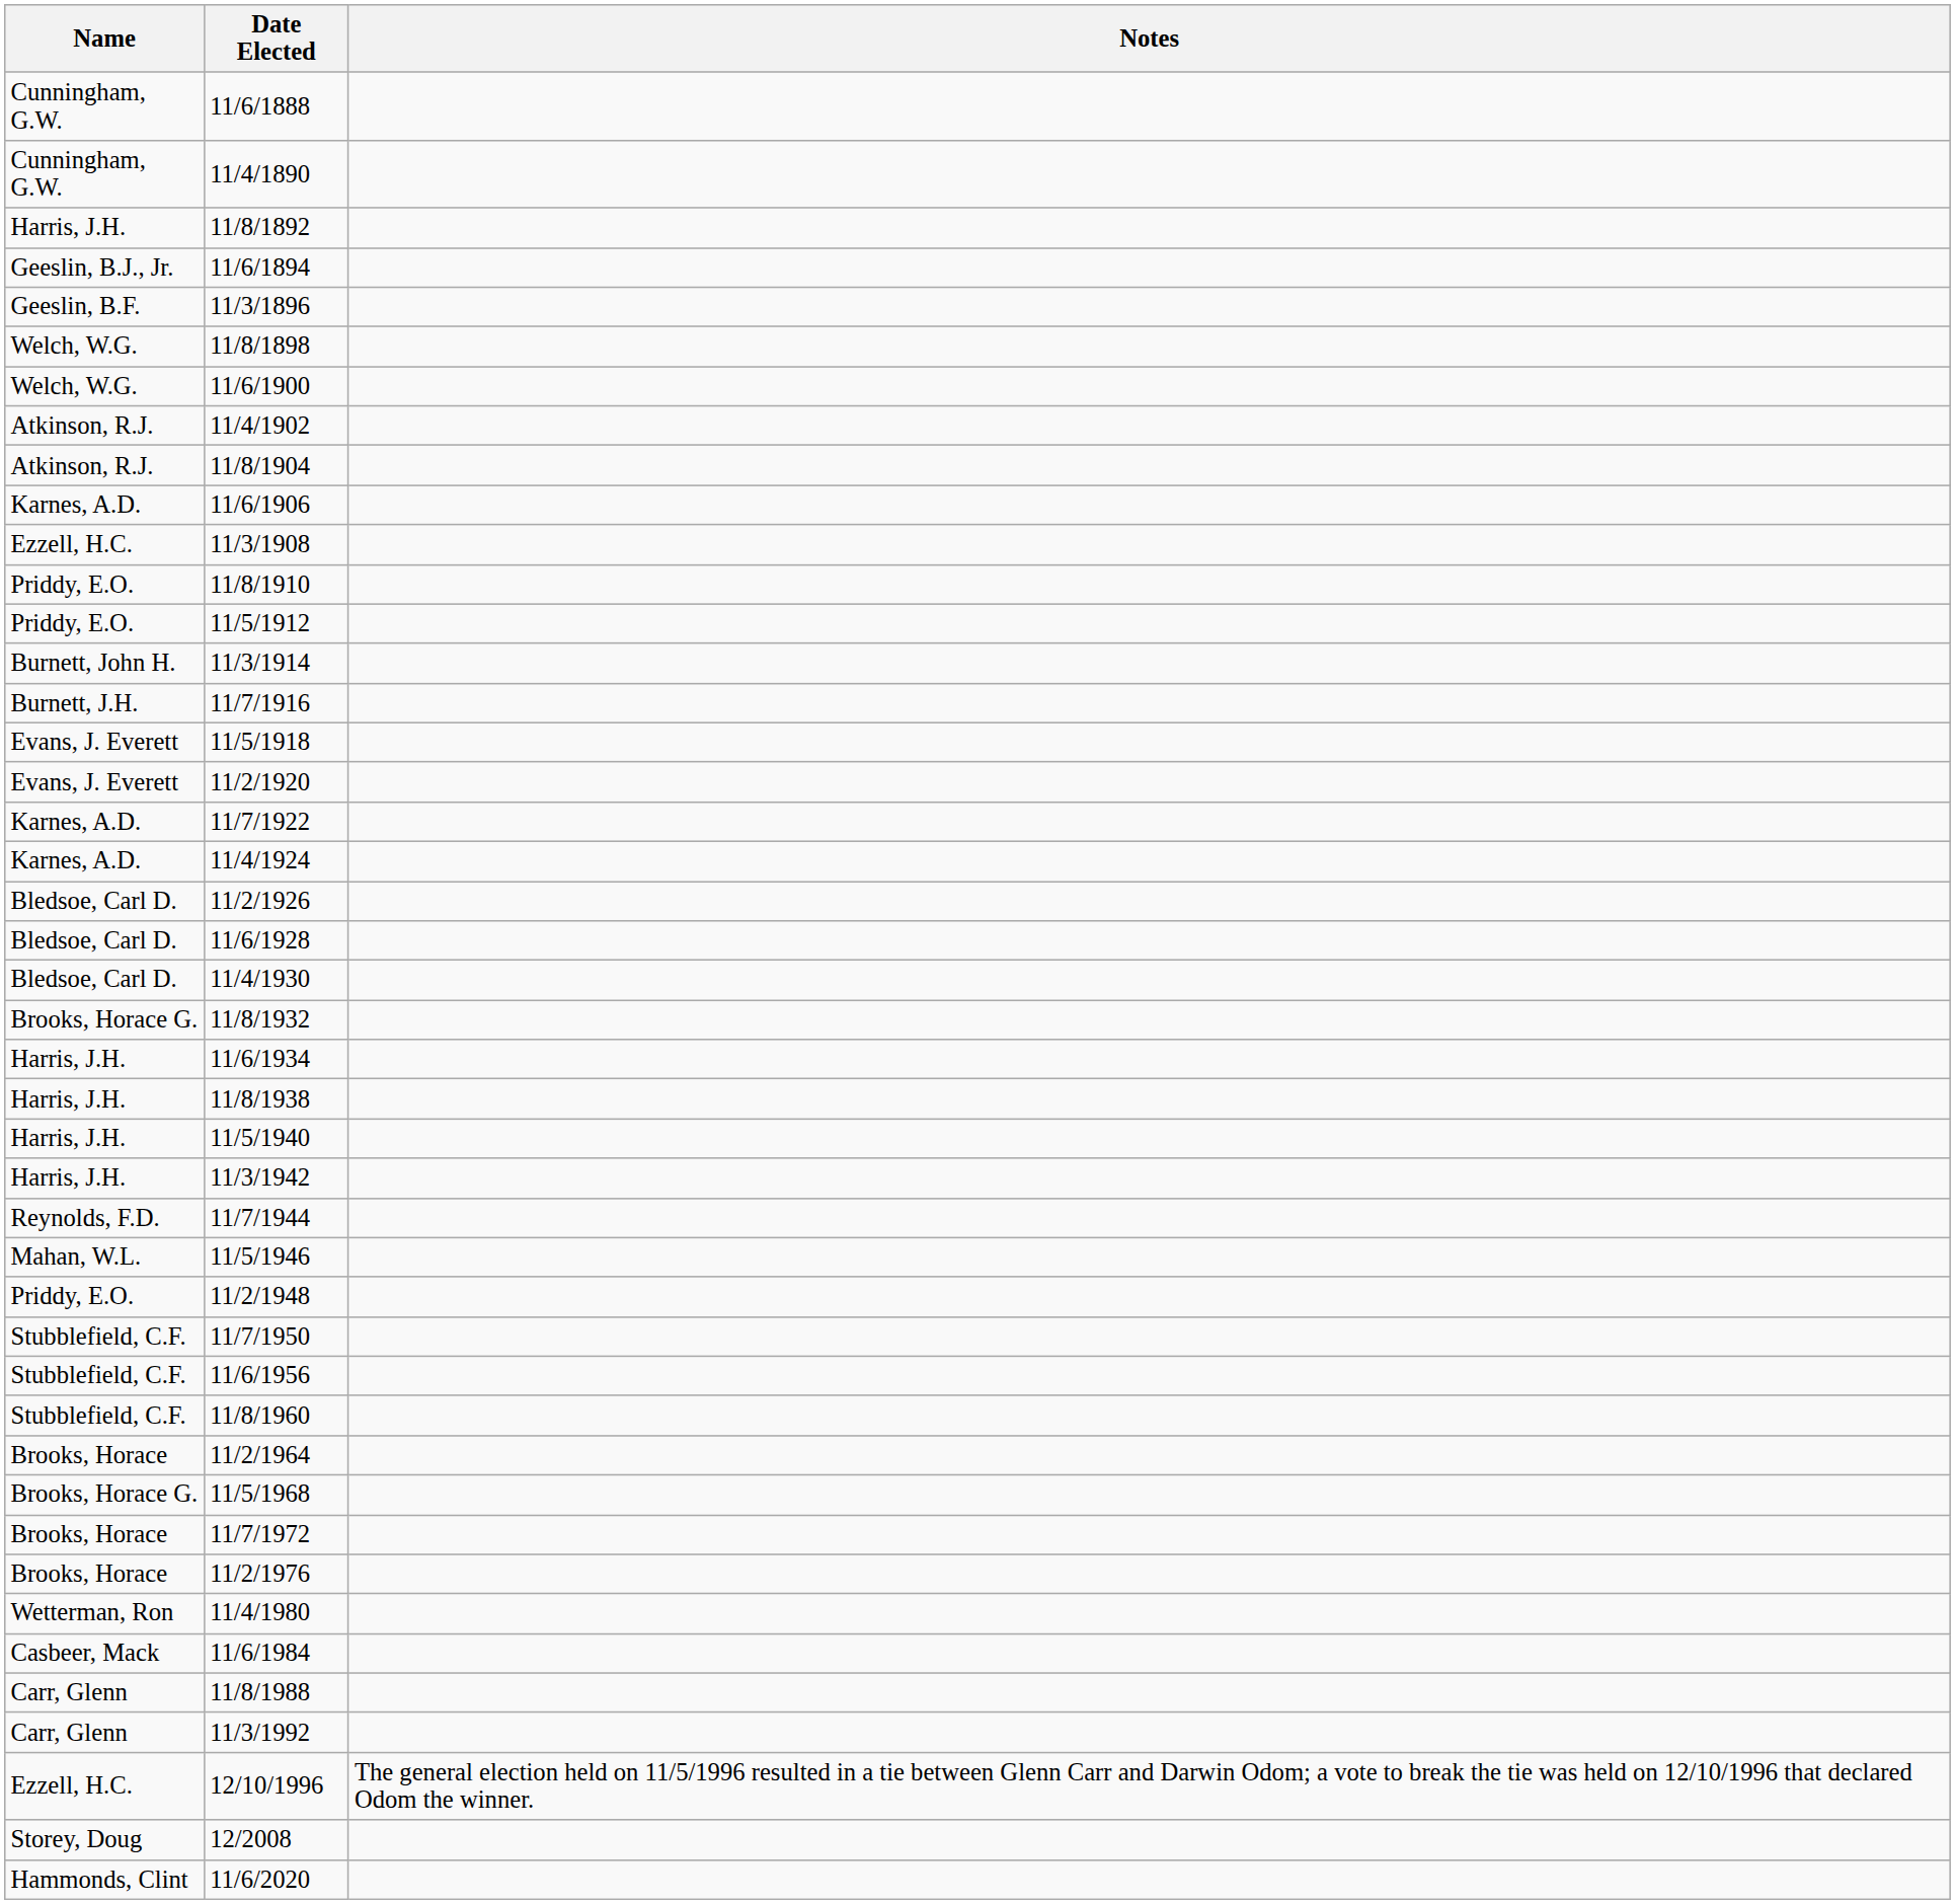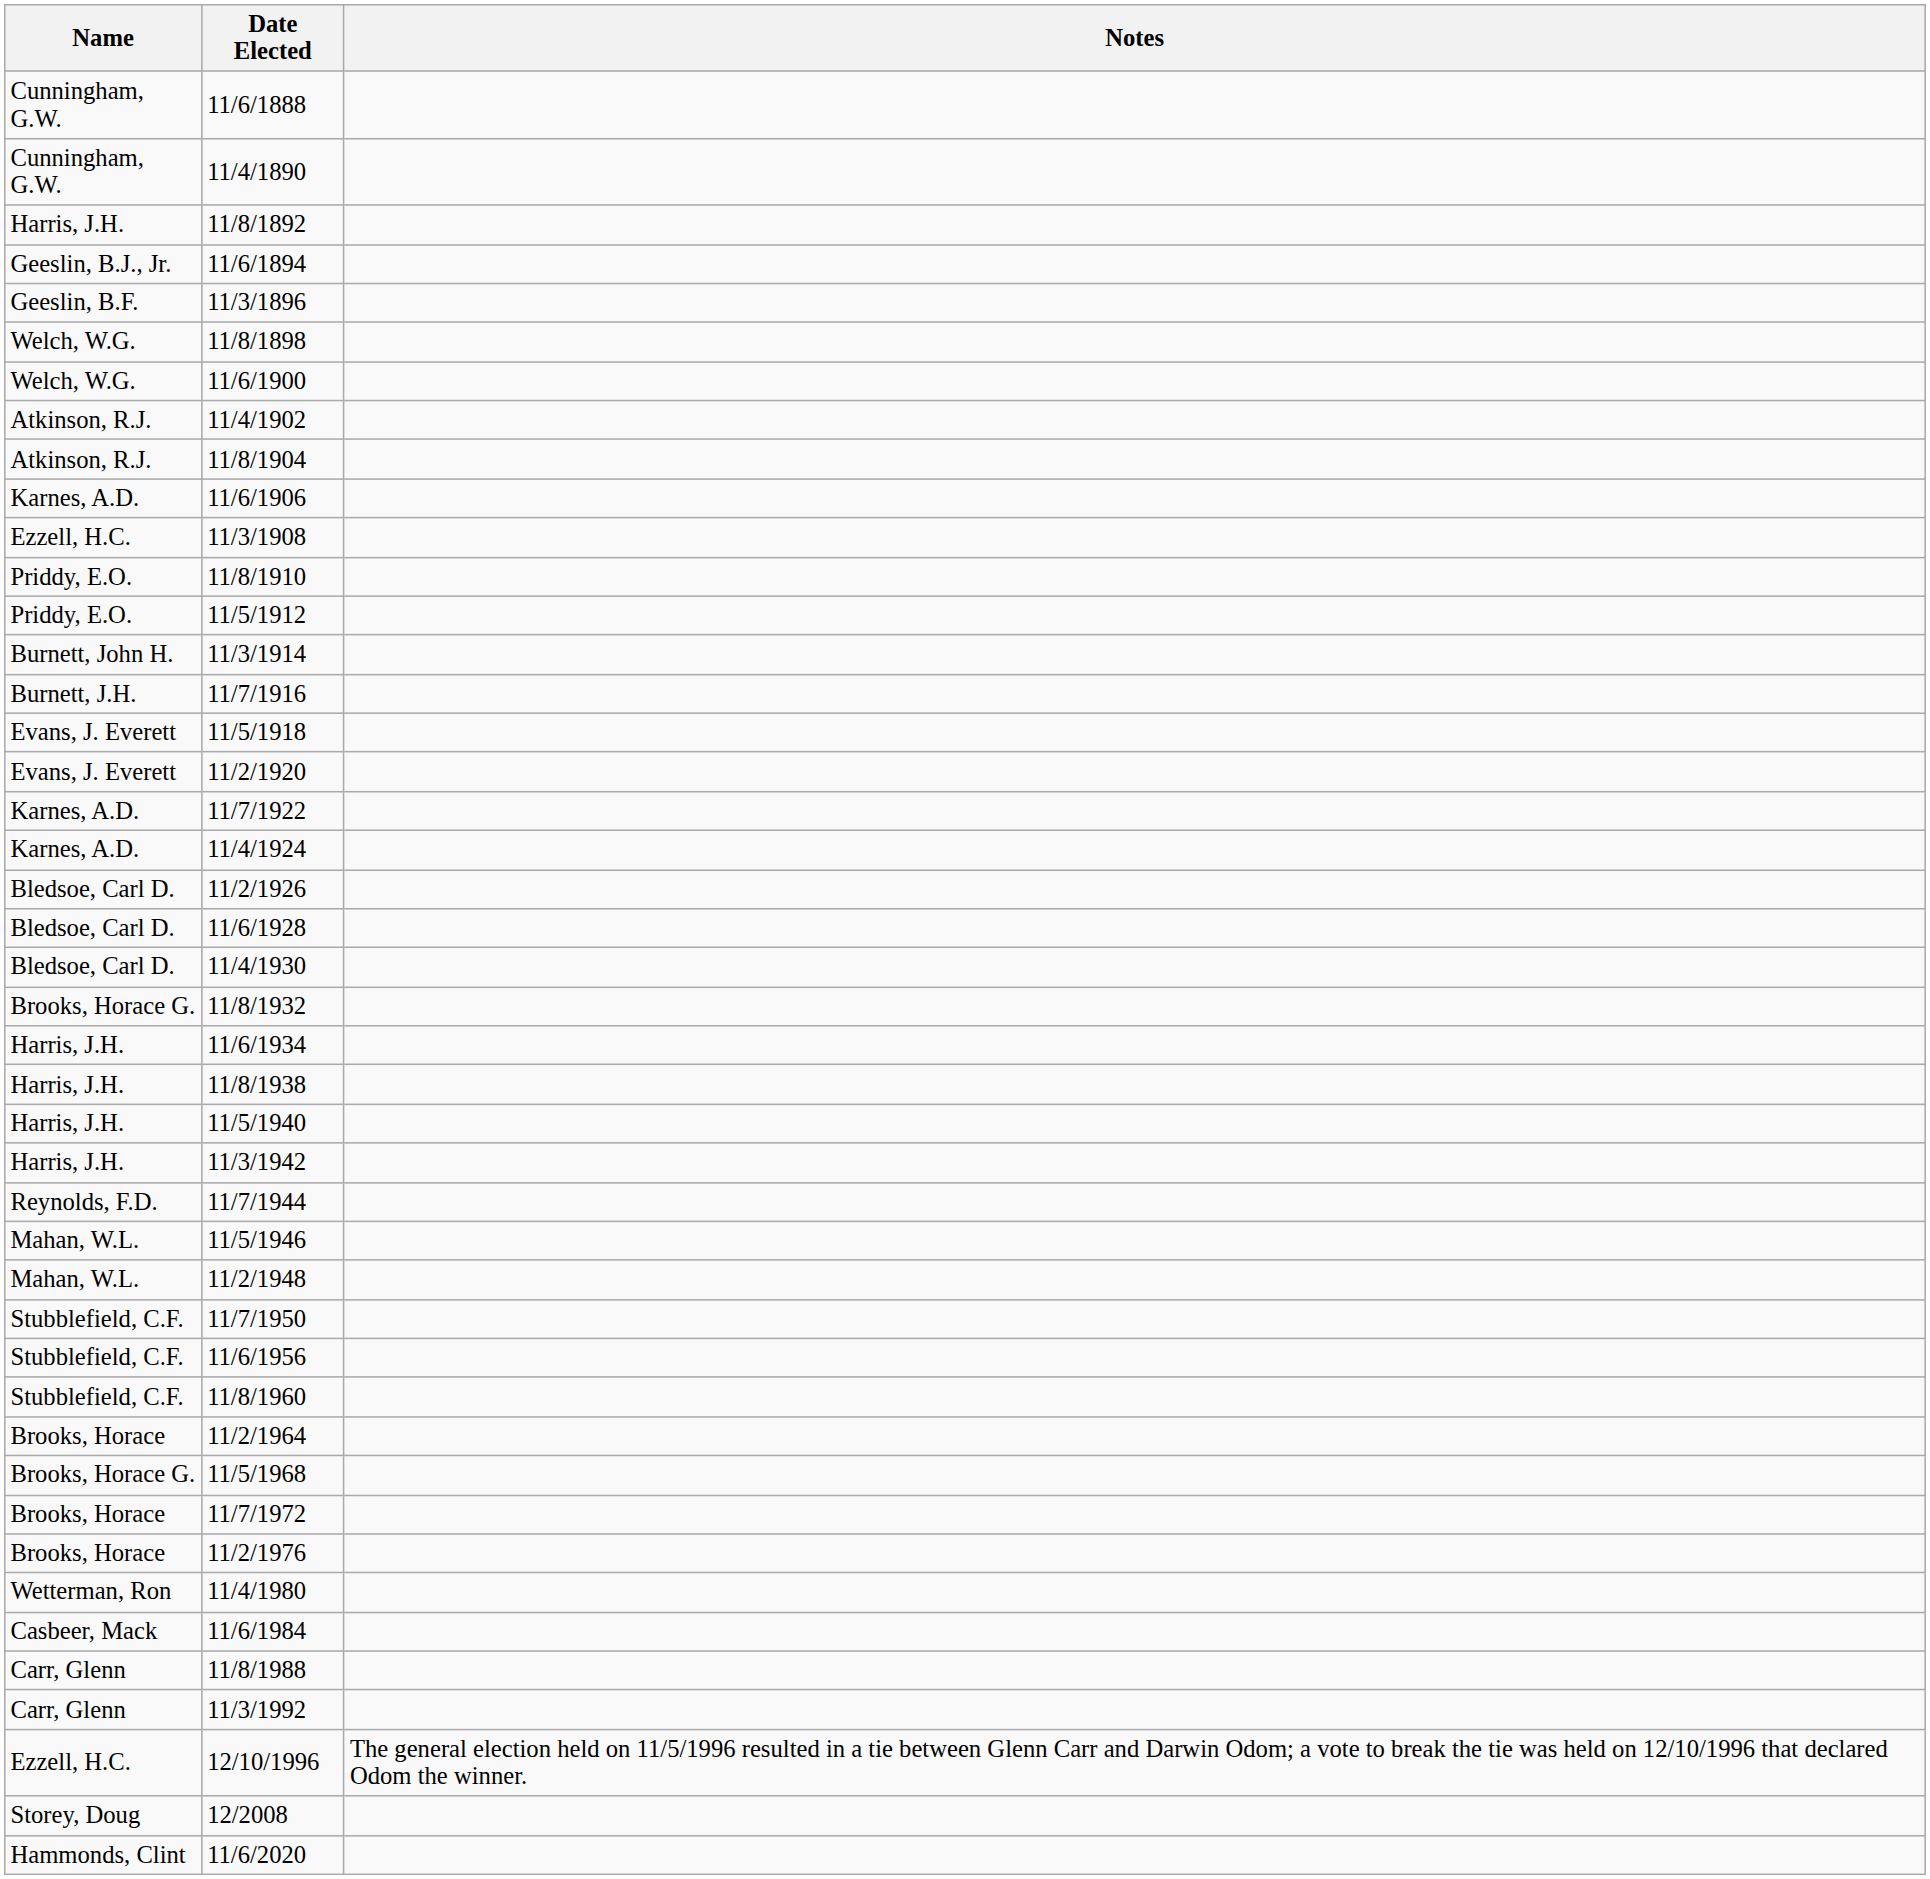 <table class="wikitable sortable mw-collapsible mw-collapsed">
 <tr>
 <th>Name</th>
 <th>Date Elected</th>
 <th>Notes</th>
 </tr>
 <tr>
 <td>Cunningham, G.W.</td>
 <td>11/6/1888</td>
 <td></td>
 </tr>
 <tr>
 <td>Cunningham, G.W.</td>
 <td>11/4/1890</td>
 <td></td>
 </tr>
 <tr>
 <td>Harris, J.H.</td>
 <td>11/8/1892</td>
 <td></td>
 </tr>
 <tr>
 <td>Geeslin, B.J., Jr.</td>
 <td>11/6/1894</td>
 <td></td>
 </tr>
 <tr>
 <td>Geeslin, B.F.</td>
 <td>11/3/1896</td>
 <td></td>
 </tr>
 <tr>
 <td>Welch, W.G.</td>
 <td>11/8/1898</td>
 <td></td>
 </tr>
 <tr>
 <td>Welch, W.G.</td>
 <td>11/6/1900</td>
 <td></td>
 </tr>
 <tr>
 <td>Atkinson, R.J.</td>
 <td>11/4/1902</td>
 <td></td>
 </tr>
 <tr>
 <td>Atkinson, R.J.</td>
 <td>11/8/1904</td>
 <td></td>
 </tr>
 <tr>
 <td>Karnes, A.D.</td>
 <td>11/6/1906</td>
 <td></td>
 </tr>
 <tr>
 <td>Ezzell, H.C.</td>
 <td>11/3/1908</td>
 <td></td>
 </tr>
 <tr>
 <td>Priddy, E.O.</td>
 <td>11/8/1910</td>
 <td></td>
 </tr>
 <tr>
 <td>Priddy, E.O.</td>
 <td>11/5/1912</td>
 <td></td>
 </tr>
 <tr>
 <td>Burnett, John H.</td>
 <td>11/3/1914</td>
 <td></td>
 </tr>
 <tr>
 <td>Burnett, J.H.</td>
 <td>11/7/1916</td>
 <td></td>
 </tr>
 <tr>
 <td>Evans, J. Everett</td>
 <td>11/5/1918</td>
 <td></td>
 </tr>
 <tr>
 <td>Evans, J. Everett</td>
 <td>11/2/1920</td>
 <td></td>
 </tr>
 <tr>
 <td>Karnes, A.D.</td>
 <td>11/7/1922</td>
 <td></td>
 </tr>
 <tr>
 <td>Karnes, A.D.</td>
 <td>11/4/1924</td>
 <td></td>
 </tr>
 <tr>
 <td>Bledsoe, Carl D.</td>
 <td>11/2/1926</td>
 <td></td>
 </tr>
 <tr>
 <td>Bledsoe, Carl D.</td>
 <td>11/6/1928</td>
 <td></td>
 </tr>
 <tr>
 <td>Bledsoe, Carl D.</td>
 <td>11/4/1930</td>
 <td></td>
 </tr>
 <tr>
 <td>Brooks, Horace G.</td>
 <td>11/8/1932</td>
 <td></td>
 </tr>
 <tr>
 <td>Harris, J.H.</td>
 <td>11/6/1934</td>
 <td></td>
 </tr>
 <tr>
 <td>Harris, J.H.</td>
 <td>11/8/1938</td>
 <td></td>
 </tr>
 <tr>
 <td>Harris, J.H.</td>
 <td>11/5/1940</td>
 <td></td>
 </tr>
 <tr>
 <td>Harris, J.H.</td>
 <td>11/3/1942</td>
 <td></td>
 </tr>
 <tr>
 <td>Reynolds, F.D.</td>
 <td>11/7/1944</td>
 <td></td>
 </tr>
 <tr>
 <td>Mahan, W.L.</td>
 <td>11/5/1946</td>
 <td></td>
 </tr>
 <tr>
-<td>Priddy, E.O.</td>
+<td>Mahan, W.L.</td>
 <td>11/2/1948</td>
 <td></td>
 </tr>
 <tr>
 <td>Stubblefield, C.F.</td>
 <td>11/7/1950</td>
 <td></td>
 </tr>
 <tr>
 <td>Stubblefield, C.F.</td>
 <td>11/6/1956</td>
 <td></td>
 </tr>
 <tr>
 <td>Stubblefield, C.F.</td>
 <td>11/8/1960</td>
 <td></td>
 </tr>
 <tr>
 <td>Brooks, Horace</td>
 <td>11/2/1964</td>
 <td></td>
 </tr>
 <tr>
 <td>Brooks, Horace G.</td>
 <td>11/5/1968</td>
 <td></td>
 </tr>
 <tr>
 <td>Brooks, Horace</td>
 <td>11/7/1972</td>
 <td></td>
 </tr>
 <tr>
 <td>Brooks, Horace</td>
 <td>11/2/1976</td>
 <td></td>
 </tr>
 <tr>
 <td>Wetterman, Ron</td>
 <td>11/4/1980</td>
 <td></td>
 </tr>
 <tr>
 <td>Casbeer, Mack</td>
 <td>11/6/1984</td>
 <td></td>
 </tr>
 <tr>
 <td>Carr, Glenn</td>
 <td>11/8/1988</td>
 <td></td>
 </tr>
 <tr>
 <td>Carr, Glenn</td>
 <td>11/3/1992</td>
 <td></td>
 </tr>
 <tr>
 <td>Ezzell, H.C.</td>
 <td>12/10/1996</td>
 <td>The general election held on 11/5/1996 resulted in a tie between Glenn Carr and Darwin Odom; a vote to break the tie was held on 12/10/1996 that declared Odom the winner.</td>
 </tr>
 <tr>
 <td>Storey, Doug</td>
 <td>12/2008</td>
 <td></td>
 </tr>
 <tr>
 <td>Hammonds, Clint</td>
 <td>11/6/2020</td>
 <td></td>
 </tr>
 </table>
